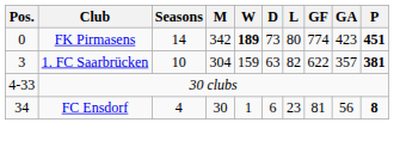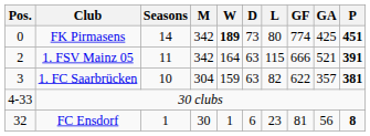 <table class="wikitable sortable">
 <tr>
 <th>Pos.</th>
 <th>Club</th>
 <th>Seasons</th>
 <th>M</th>
 <th>W</th>
 <th>D</th>
 <th>L</th>
 <th>GF</th>
 <th>GA</th>
 <th>P</th>
 </tr>
 <tr align="center">
 <td>0</td>
 <td><a href='#'>FK Pirmasens</a></td>
 <td>14</td>
 <td>342</td>
 <td><strong>189</strong></td>
 <td>73</td>
 <td>80</td>
 <td>774</td>
-<td>423</td>
+<td>425</td>
 <td><strong>451</strong></td>
+</tr>
+<tr align="center">
+<td>2</td>
+<td><a href='#'>1. FSV Mainz 05</a></td>
+<td>11</td>
+<td>342</td>
+<td>164</td>
+<td>63</td>
+<td>115</td>
+<td>666</td>
+<td>521</td>
+<td><strong>391</strong></td>
 </tr>
 <tr align="center">
 <td>3</td>
 <td><a href='#'>1. FC Saarbrücken</a></td>
 <td>10</td>
 <td>304</td>
 <td>159</td>
 <td>63</td>
 <td>82</td>
 <td>622</td>
 <td>357</td>
 <td><strong>381</strong></td>
 </tr>
 <tr align="center">
 <td>4-33</td>
 <td colspan=9><em>30 clubs</em></td>
 </tr>
 <tr align="center">
-<td>34</td>
+<td>32</td>
 <td><a href='#'>FC Ensdorf</a></td>
-<td>4</td>
+<td>1</td>
 <td>30</td>
 <td>1</td>
 <td>6</td>
 <td>23</td>
 <td>81</td>
 <td>56</td>
 <td><strong>8</strong></td>
 </tr>
 </table>
